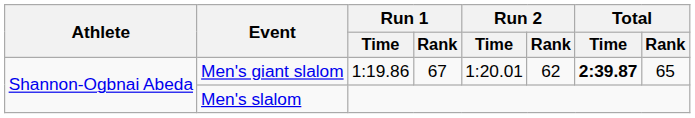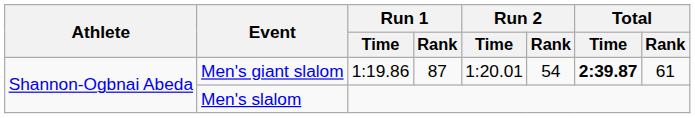 <table class="wikitable" style="font-size:90%">
 <tr>
 <th rowspan=2>Athlete</th>
 <th rowspan=2>Event</th>
 <th colspan=2>Run 1</th>
 <th colspan=2>Run 2</th>
 <th colspan=2>Total</th>
 </tr>
 <tr style="font-size:95%">
 <th>Time</th>
 <th>Rank</th>
 <th>Time</th>
 <th>Rank</th>
 <th>Time</th>
 <th>Rank</th>
 </tr>
 <tr align=center>
 <td align=left rowspan=2><a href='#'>Shannon-Ogbnai Abeda</a></td>
 <td align=left><a href='#'>Men's giant slalom</a></td>
 <td>1:19.86</td>
-<td>67</td>
+<td>87</td>
 <td>1:20.01</td>
-<td>62</td>
+<td>54</td>
 <td><strong>2:39.87</strong></td>
-<td>65</td>
+<td>61</td>
 </tr>
 <tr align=center>
 <td align=left><a href='#'>Men's slalom</a></td>
 <td colspan=6></td>
 </tr>
 </table>
